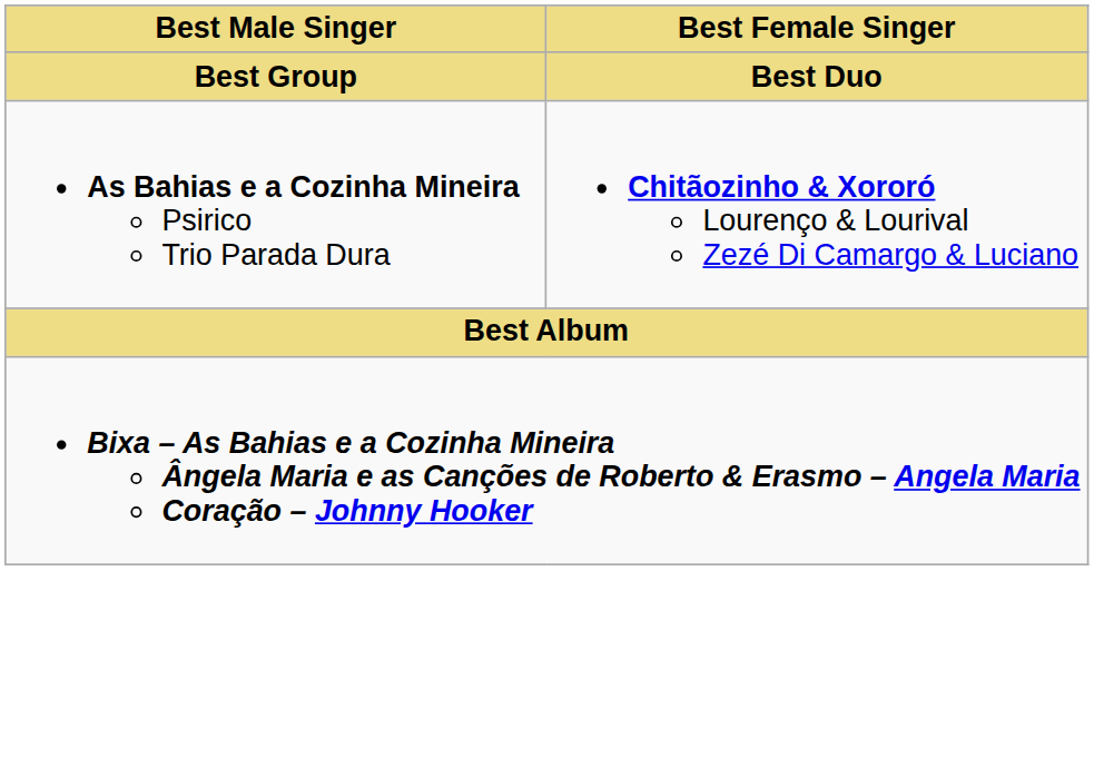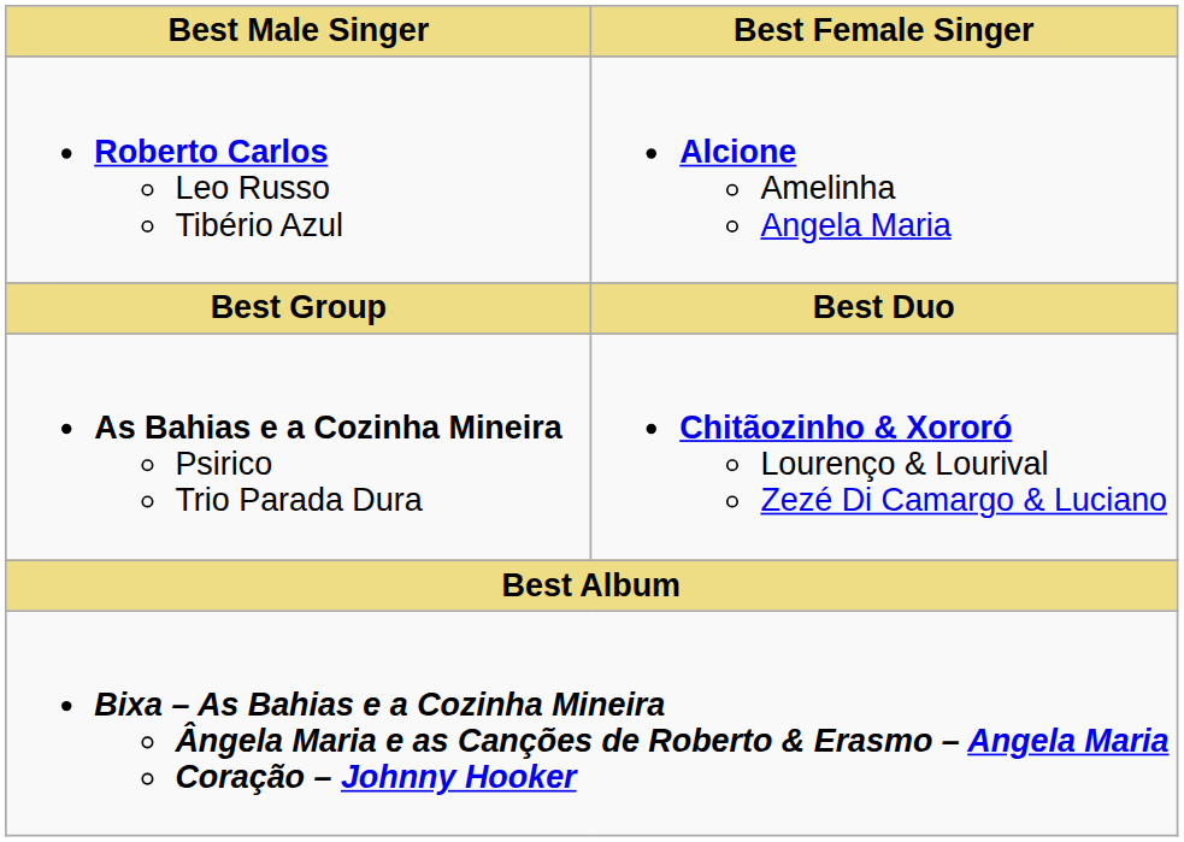 <table class="wikitable" style="width=">
 <tr>
 <th style="background:#EEDD85; width:50%">Best Male Singer</th>
 <th style="background:#EEDD85; width:50%">Best Female Singer</th>
+</tr>
+<tr>
+<td style="vertical-align:top"><br><ul><li><strong><a href='#'>Roberto Carlos</a></strong><ul><li>Leo Russo</li><li>Tibério Azul</li></ul></li></ul></td>
+<td style="vertical-align:top"><br><ul><li><strong><a href='#'>Alcione</a></strong><ul><li>Amelinha</li><li><a href='#'>Angela Maria</a></li></ul></li></ul></td>
 </tr>
 <tr>
 <th style="background:#EEDD85; width:50%">Best Group</th>
 <th style="background:#EEDD85; width:50%">Best Duo</th>
 </tr>
 <tr>
 <td style="vertical-align:top"><br><ul><li><strong>As Bahias e a Cozinha Mineira</strong><ul><li>Psirico</li><li>Trio Parada Dura</li></ul></li></ul></td>
 <td style="vertical-align:top"><br><ul><li><strong><a href='#'>Chitãozinho & Xororó</a></strong><ul><li>Lourenço & Lourival</li><li><a href='#'>Zezé Di Camargo & Luciano</a></li></ul></li></ul></td>
 </tr>
 <tr>
 <th colspan="2" scope="col" style="background:#EEDD85; width:50%">Best Album</th>
 </tr>
 <tr>
 <td colspan="2" style="vertical-align:top"><br><ul><li><strong><em>Bixa<em> – As Bahias e a Cozinha Mineira<strong><ul><li></em>Ângela Maria e as Canções de Roberto & Erasmo<em> – <a href='#'>Angela Maria</a></li><li></em>Coração<em> – <a href='#'>Johnny Hooker</a></li></ul></li></ul></td>
 </tr>
 </table>
